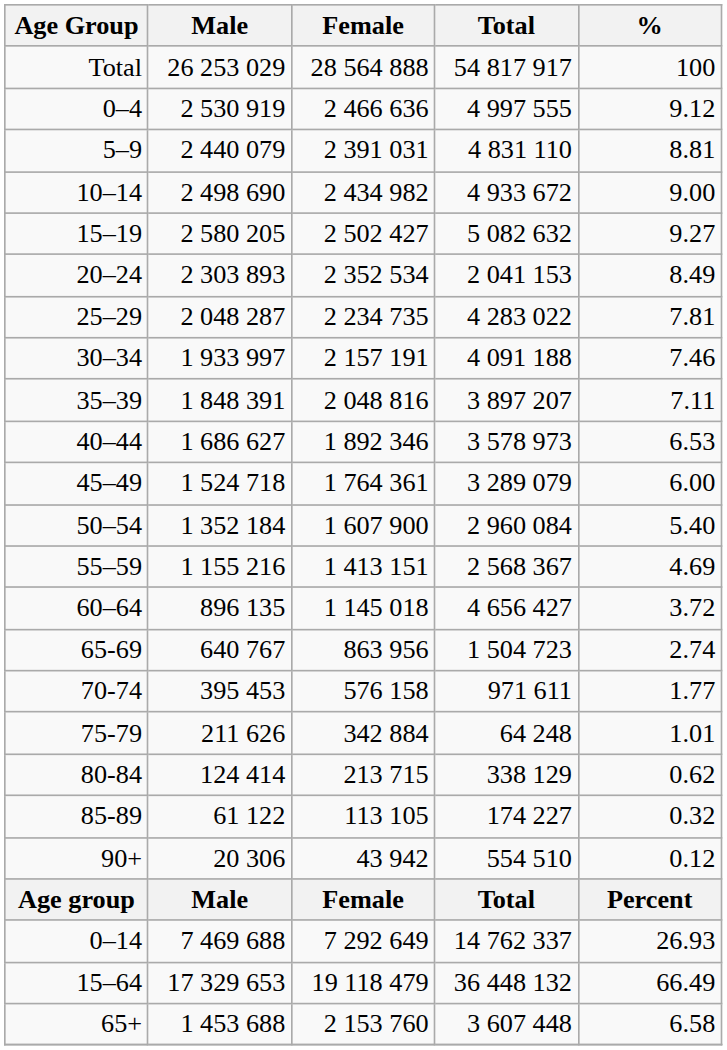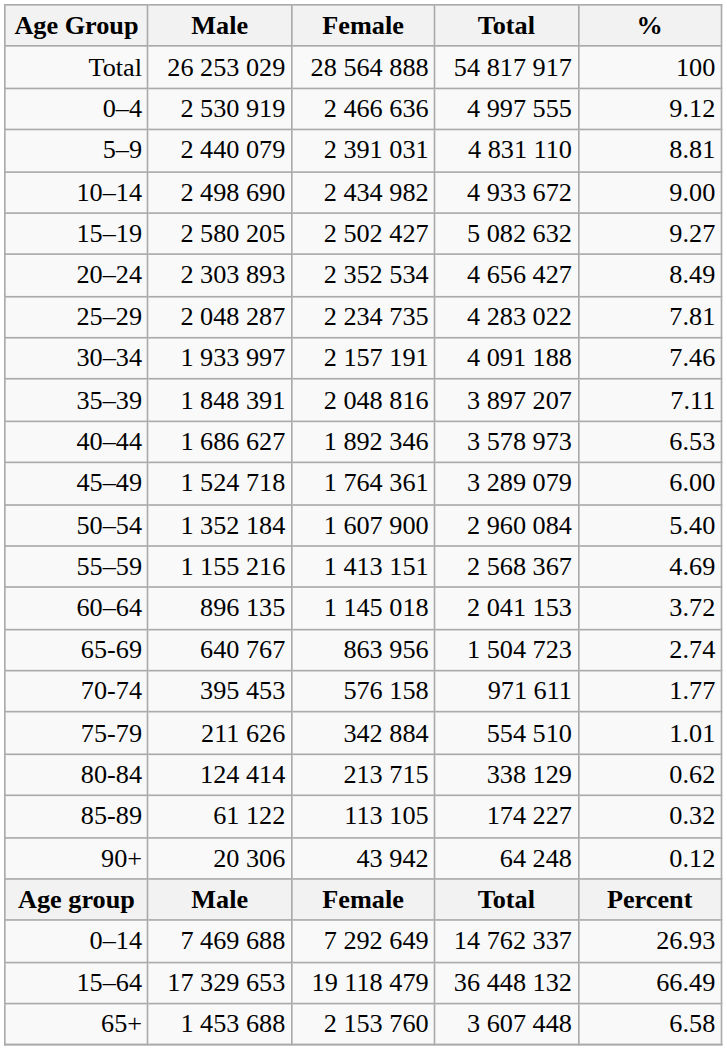 <table class="wikitable">
 <tr>
 <th width="80pt">Age Group</th>
 <th width="80pt">Male</th>
 <th width="80pt">Female</th>
 <th width="80pt">Total</th>
 <th width="80pt">%</th>
 </tr>
 <tr>
 <td align="right">Total</td>
 <td align="right">26 253 029</td>
 <td align="right">28 564 888</td>
 <td align="right">54 817 917</td>
 <td align="right">100</td>
 </tr>
 <tr>
 <td align="right">0–4</td>
 <td align="right">2 530 919</td>
 <td align="right">2 466 636</td>
 <td align="right">4 997 555</td>
 <td align="right">9.12</td>
 </tr>
 <tr>
 <td align="right">5–9</td>
 <td align="right">2 440 079</td>
 <td align="right">2 391 031</td>
 <td align="right">4 831 110</td>
 <td align="right">8.81</td>
 </tr>
 <tr>
 <td align="right">10–14</td>
 <td align="right">2 498 690</td>
 <td align="right">2 434 982</td>
 <td align="right">4 933 672</td>
 <td align="right">9.00</td>
 </tr>
 <tr>
 <td align="right">15–19</td>
 <td align="right">2 580 205</td>
 <td align="right">2 502 427</td>
 <td align="right">5 082 632</td>
 <td align="right">9.27</td>
 </tr>
 <tr>
 <td align="right">20–24</td>
 <td align="right">2 303 893</td>
 <td align="right">2 352 534</td>
-<td align="right">2 041 153</td>
+<td align="right">4 656 427</td>
 <td align="right">8.49</td>
 </tr>
 <tr>
 <td align="right">25–29</td>
 <td align="right">2 048 287</td>
 <td align="right">2 234 735</td>
 <td align="right">4 283 022</td>
 <td align="right">7.81</td>
 </tr>
 <tr>
 <td align="right">30–34</td>
 <td align="right">1 933 997</td>
 <td align="right">2 157 191</td>
 <td align="right">4 091 188</td>
 <td align="right">7.46</td>
 </tr>
 <tr>
 <td align="right">35–39</td>
 <td align="right">1 848 391</td>
 <td align="right">2 048 816</td>
 <td align="right">3 897 207</td>
 <td align="right">7.11</td>
 </tr>
 <tr>
 <td align="right">40–44</td>
 <td align="right">1 686 627</td>
 <td align="right">1 892 346</td>
 <td align="right">3 578 973</td>
 <td align="right">6.53</td>
 </tr>
 <tr>
 <td align="right">45–49</td>
 <td align="right">1 524 718</td>
 <td align="right">1 764 361</td>
 <td align="right">3 289 079</td>
 <td align="right">6.00</td>
 </tr>
 <tr>
 <td align="right">50–54</td>
 <td align="right">1 352 184</td>
 <td align="right">1 607 900</td>
 <td align="right">2 960 084</td>
 <td align="right">5.40</td>
 </tr>
 <tr>
 <td align="right">55–59</td>
 <td align="right">1 155 216</td>
 <td align="right">1 413 151</td>
 <td align="right">2 568 367</td>
 <td align="right">4.69</td>
 </tr>
 <tr>
 <td align="right">60–64</td>
 <td align="right">896 135</td>
 <td align="right">1 145 018</td>
-<td align="right">4 656 427</td>
+<td align="right">2 041 153</td>
 <td align="right">3.72</td>
 </tr>
 <tr>
 <td align="right">65-69</td>
 <td align="right">640 767</td>
 <td align="right">863 956</td>
 <td align="right">1 504 723</td>
 <td align="right">2.74</td>
 </tr>
 <tr>
 <td align="right">70-74</td>
 <td align="right">395 453</td>
 <td align="right">576 158</td>
 <td align="right">971 611</td>
 <td align="right">1.77</td>
 </tr>
 <tr>
 <td align="right">75-79</td>
 <td align="right">211 626</td>
 <td align="right">342 884</td>
-<td align="right">64 248</td>
+<td align="right">554 510</td>
 <td align="right">1.01</td>
 </tr>
 <tr>
 <td align="right">80-84</td>
 <td align="right">124 414</td>
 <td align="right">213 715</td>
 <td align="right">338 129</td>
 <td align="right">0.62</td>
 </tr>
 <tr>
 <td align="right">85-89</td>
 <td align="right">61 122</td>
 <td align="right">113 105</td>
 <td align="right">174 227</td>
 <td align="right">0.32</td>
 </tr>
 <tr>
 <td align="right">90+</td>
 <td align="right">20 306</td>
 <td align="right">43 942</td>
-<td align="right">554 510</td>
+<td align="right">64 248</td>
 <td align="right">0.12</td>
 </tr>
 <tr>
 <th width="50">Age group</th>
 <th width="80pt">Male</th>
 <th width="80">Female</th>
 <th width="80">Total</th>
 <th width="50">Percent</th>
 </tr>
 <tr>
 <td align="right">0–14</td>
 <td align="right">7 469 688</td>
 <td align="right">7 292 649</td>
 <td align="right">14 762 337</td>
 <td align="right">26.93</td>
 </tr>
 <tr>
 <td align="right">15–64</td>
 <td align="right">17 329 653</td>
 <td align="right">19 118 479</td>
 <td align="right">36 448 132</td>
 <td align="right">66.49</td>
 </tr>
 <tr>
 <td align="right">65+</td>
 <td align="right">1 453 688</td>
 <td align="right">2 153 760</td>
 <td align="right">3 607 448</td>
 <td align="right">6.58</td>
 </tr>
 <tr>
 </tr>
 </table>
